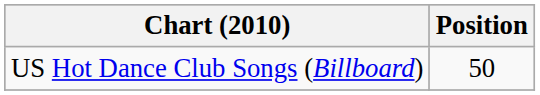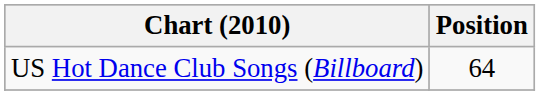 <table class="wikitable">
 <tr>
 <th>Chart (2010)</th>
 <th>Position</th>
 </tr>
 <tr>
 <td>US <a href='#'>Hot Dance Club Songs</a> (<em><a href='#'>Billboard</a></em>)</td>
-<td style="text-align:center;">50</td>
+<td style="text-align:center;">64</td>
 </tr>
 </table>
